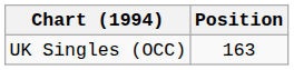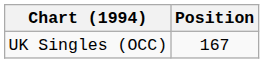 <table class="wikitable sortable">
 <tr>
 <th>Chart (1994)</th>
 <th>Position</th>
 </tr>
 <tr>
 <td>UK Singles (OCC)</td>
-<td text align="center">163</td>
+<td text align="center">167</td>
 </tr>
 </table>
